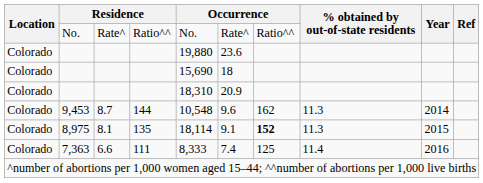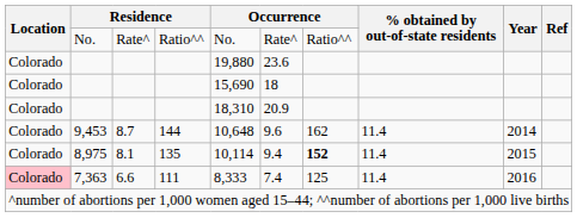 <table class="wikitable">
 <tr>
 <th rowspan="2">Location</th>
 <th colspan="3">Residence</th>
 <th colspan="3">Occurrence</th>
 <th rowspan="2">% obtained by<br>out-of-state residents</th>
 <th rowspan="2">Year</th>
 <th rowspan="2">Ref</th>
 </tr>
 <tr>
 <td>No.</td>
 <td>Rate^</td>
 <td>Ratio^^</td>
 <td>No.</td>
 <td>Rate^</td>
 <td>Ratio^^</td>
 </tr>
 <tr>
 <td>Colorado</td>
 <td></td>
 <td></td>
 <td></td>
 <td>19,880</td>
 <td>23.6</td>
 <td></td>
 <td></td>
 <td></td>
 <td></td>
 </tr>
 <tr>
 <td>Colorado</td>
 <td></td>
 <td></td>
 <td></td>
 <td>15,690</td>
 <td>18</td>
 <td></td>
 <td></td>
 <td></td>
 <td></td>
 </tr>
 <tr>
 <td>Colorado</td>
 <td></td>
 <td></td>
 <td></td>
 <td>18,310</td>
 <td>20.9</td>
 <td></td>
 <td></td>
 <td></td>
 <td></td>
 </tr>
 <tr>
 <td>Colorado</td>
 <td>9,453</td>
 <td>8.7</td>
 <td>144</td>
-<td>10,548</td>
+<td>10,648</td>
 <td>9.6</td>
 <td>162</td>
-<td>11.3</td>
+<td>11.4</td>
 <td>2014</td>
 <td></td>
 </tr>
 <tr>
 <td>Colorado</td>
 <td>8,975</td>
 <td>8.1</td>
 <td>135</td>
-<td>18,114</td>
-<td>9.1</td>
+<td>10,114</td>
+<td>9.4</td>
 <td><strong>152</strong></td>
-<td>11.3</td>
+<td>11.4</td>
 <td>2015</td>
 <td></td>
 </tr>
 <tr>
-<td>Colorado</td>
+<td style="background: pink;">Colorado</td>
 <td>7,363</td>
 <td>6.6</td>
 <td>111</td>
 <td>8,333</td>
 <td>7.4</td>
 <td>125</td>
 <td>11.4</td>
 <td>2016</td>
 <td></td>
 </tr>
 <tr>
 <td colspan="10">^number of abortions per 1,000 women aged 15–44; ^^number of abortions per 1,000 live births</td>
 </tr>
 </table>
